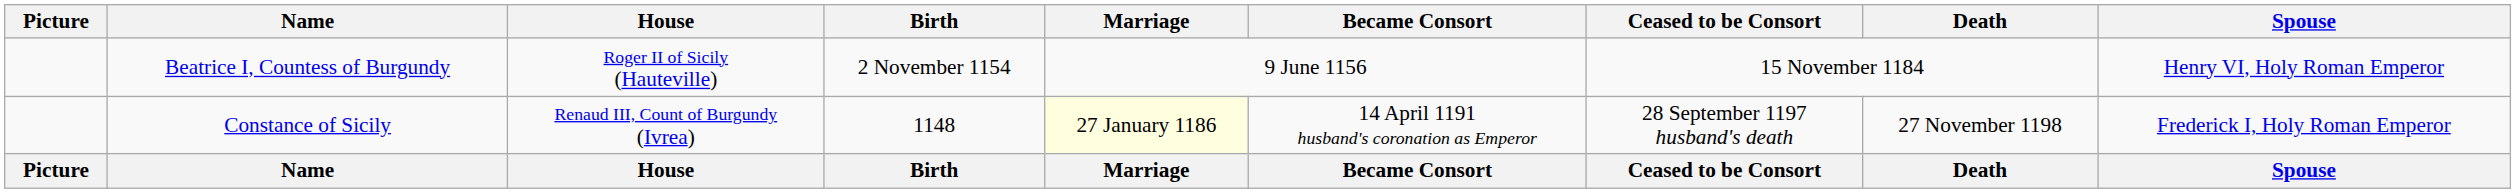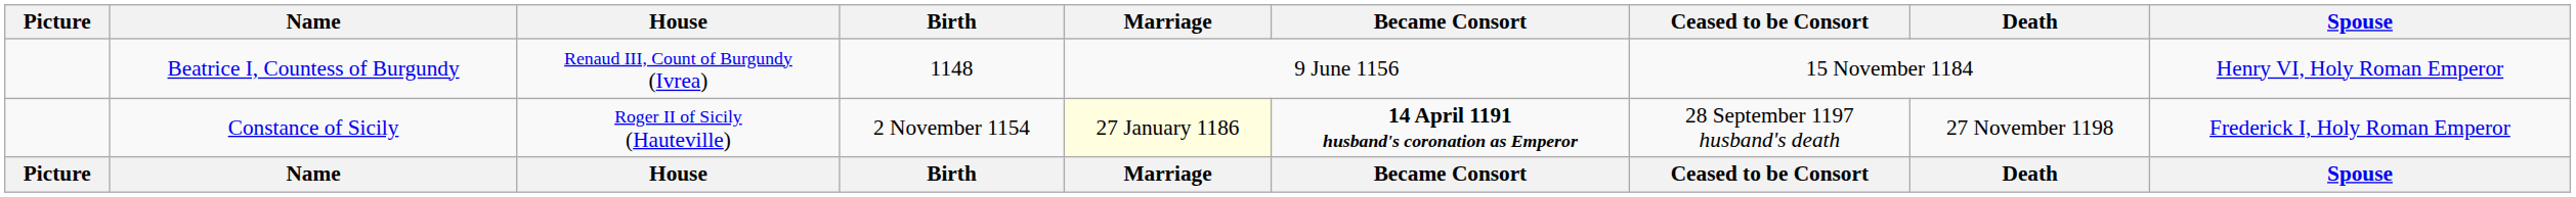 <table width=95% class="wikitable">
 <tr>
 <th>Picture</th>
 <th>Name</th>
 <th>House</th>
 <th>Birth</th>
 <th>Marriage</th>
 <th>Became Consort</th>
 <th>Ceased to be Consort</th>
 <th>Death</th>
 <th><a href='#'>Spouse</a></th>
 </tr>
 <tr>
 <td align=center></td>
 <td align=center><a href='#'>Beatrice I, Countess of Burgundy</a></td>
-<td align="center"><small><a href='#'>Roger II of Sicily</a></small><br>(<a href='#'>Hauteville</a>)</td>
-<td align="center">2 November 1154</td>
+<td align="center"><small><a href='#'>Renaud III, Count of Burgundy</a></small><br>(<a href='#'>Ivrea</a>)</td>
+<td align="center">1148</td>
 <td align="center" colspan="2">9 June 1156</td>
 <td align="center" colspan="2">15 November 1184</td>
 <td align="center"><a href='#'>Henry VI, Holy Roman Emperor</a></td>
 </tr>
 <tr>
 <td align=center></td>
 <td align=center><a href='#'>Constance of Sicily</a></td>
-<td align="center"><small><a href='#'>Renaud III, Count of Burgundy</a></small><br>(<a href='#'>Ivrea</a>)</td>
-<td align="center">1148</td>
+<td align="center"><small><a href='#'>Roger II of Sicily</a></small><br>(<a href='#'>Hauteville</a>)</td>
+<td align="center">2 November 1154</td>
 <td align="center" style="background: lightyellow;">27 January 1186</td>
-<td align="center">14 April 1191<br><small><em>husband's coronation as Emperor</em></small></td>
+<td align="center"><strong>14 April 1191<br><small><em>husband's coronation as Emperor</em></small></strong></td>
 <td align="center">28 September 1197<br><em>husband's death</em></td>
 <td align="center">27 November 1198</td>
 <td align="center"><a href='#'>Frederick I, Holy Roman Emperor</a></td>
 </tr>
 <tr>
 <th>Picture</th>
 <th>Name</th>
 <th>House</th>
 <th>Birth</th>
 <th>Marriage</th>
 <th>Became Consort</th>
 <th>Ceased to be Consort</th>
 <th>Death</th>
 <th><a href='#'>Spouse</a></th>
 </tr>
 </table>
